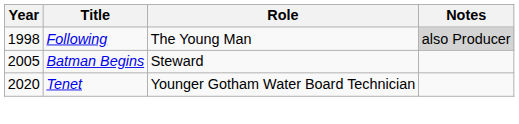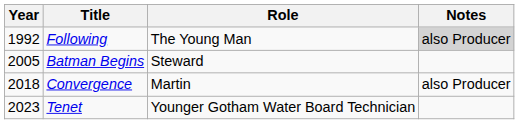 <table class="wikitable">
 <tr>
 <th>Year</th>
 <th>Title</th>
 <th>Role</th>
 <th>Notes</th>
 </tr>
 <tr>
-<td>1998</td>
+<td>1992</td>
 <td><em><a href='#'>Following</a></em></td>
 <td>The Young Man</td>
 <td style="background: lightgrey;">also Producer</td>
 </tr>
 <tr>
 <td>2005</td>
 <td><em><a href='#'>Batman Begins</a></em></td>
 <td>Steward</td>
 <td></td>
 </tr>
 <tr>
-<td>2020</td>
+<td>2018</td>
+<td><em><a href='#'>Convergence</a></em></td>
+<td>Martin</td>
+<td>also Producer</td>
+</tr>
+<tr>
+<td>2023</td>
 <td><em><a href='#'>Tenet</a></em></td>
 <td>Younger Gotham Water Board Technician</td>
 <td></td>
 </tr>
 </table>
